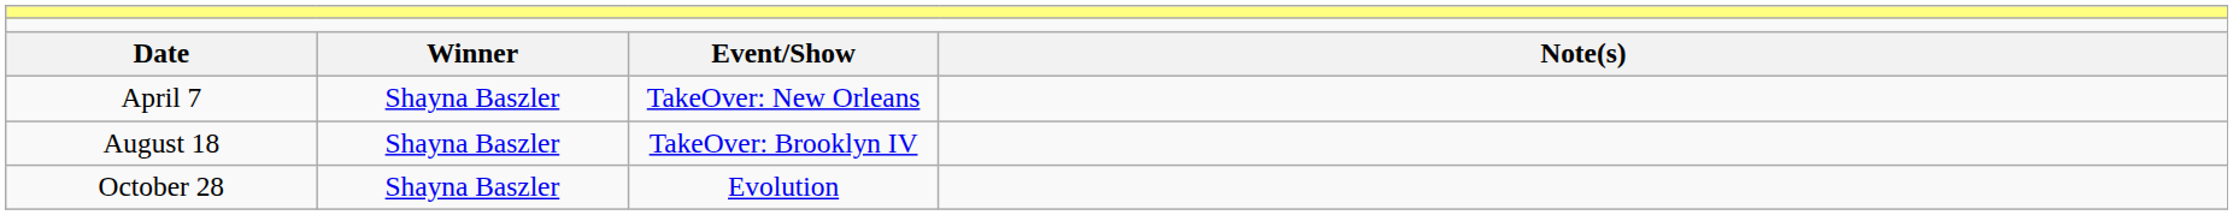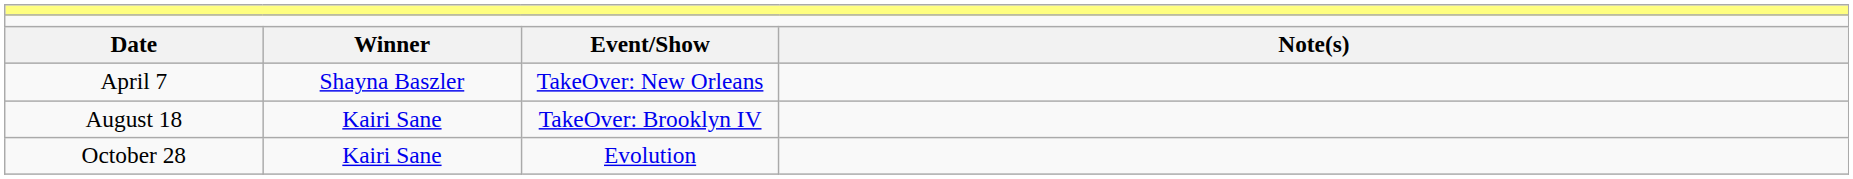 <table class="wikitable" style="text-align:center; width:100%;">
 <tr style="background:#FFFF80;">
 <td colspan="5"></td>
 </tr>
 <tr>
 <td colspan="5"><strong></strong></td>
 </tr>
 <tr>
 <th width=14%>Date</th>
 <th width=14%>Winner</th>
 <th width=14%>Event/Show</th>
 <th width=58%>Note(s)</th>
 </tr>
 <tr>
 <td>April 7</td>
 <td><a href='#'>Shayna Baszler</a></td>
 <td><a href='#'>TakeOver: New Orleans</a></td>
 <td></td>
 </tr>
 <tr>
 <td>August 18</td>
-<td><a href='#'>Shayna Baszler</a></td>
+<td><a href='#'>Kairi Sane</a></td>
 <td><a href='#'>TakeOver: Brooklyn IV</a></td>
 <td></td>
 </tr>
 <tr>
 <td>October 28</td>
-<td><a href='#'>Shayna Baszler</a></td>
+<td><a href='#'>Kairi Sane</a></td>
 <td><a href='#'>Evolution</a></td>
 <td></td>
 </tr>
 </table>
